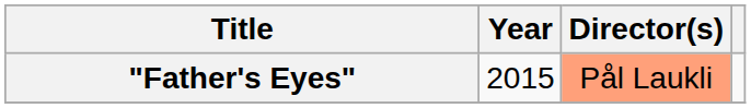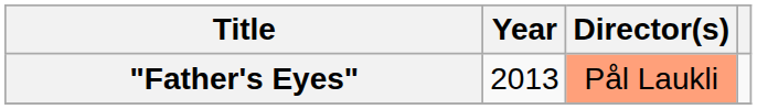 <table class="wikitable plainrowheaders" style="text-align:center;">
 <tr>
 <th scope="col" style="width:15em;">Title</th>
 <th scope="col" style="width:1em;">Year</th>
 <th scope="col">Director(s)</th>
 <th scope="col"></th>
 </tr>
 <tr>
 <th scope="row">"Father's Eyes"</th>
-<td>2015</td>
+<td>2013</td>
 <td style="background: lightsalmon;">Pål Laukli</td>
 <td></td>
 </tr>
 <tr>
 </tr>
 </table>
